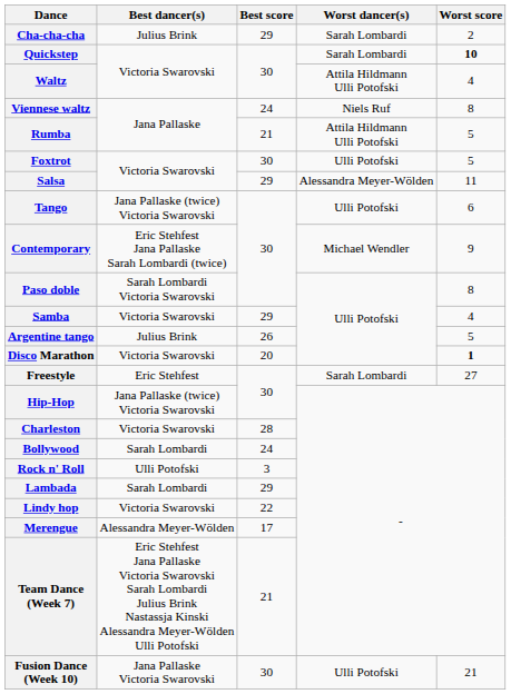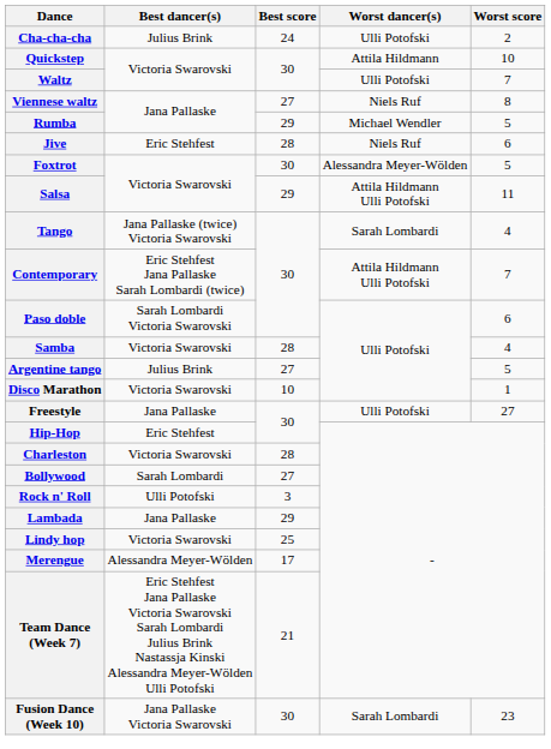 <table class="wikitable sortable center">
 <tr>
 <th>Dance</th>
 <th>Best dancer(s)</th>
 <th>Best score</th>
 <th>Worst dancer(s)</th>
 <th>Worst score</th>
 </tr>
 <tr>
 <th><a href='#'>Cha-cha-cha</a></th>
 <td style="text-align: center;">Julius Brink</td>
-<td style="text-align: center;">29</td>
-<td style="text-align: center;">Sarah Lombardi</td>
+<td style="text-align: center;">24</td>
+<td style="text-align: center;">Ulli Potofski</td>
 <td style="text-align: center;">2</td>
 </tr>
 <tr>
 <th><a href='#'>Quickstep</a></th>
 <td rowspan="2" style="text-align: center;">Victoria Swarovski</td>
 <td rowspan="2" style="text-align: center;">30</td>
-<td style="text-align: center;">Sarah Lombardi</td>
-<td style="text-align: center;"><strong>10</strong></td>
+<td style="text-align: center;">Attila Hildmann</td>
+<td style="text-align: center;">10</td>
 </tr>
 <tr>
 <th><a href='#'>Waltz</a></th>
-<td style="text-align: center;">Attila Hildmann<br>Ulli Potofski</td>
-<td style="text-align: center;">4</td>
+<td style="text-align: center;">Ulli Potofski</td>
+<td style="text-align: center;">7</td>
 </tr>
 <tr>
 <th><a href='#'>Viennese waltz</a></th>
 <td rowspan="2" style="text-align: center;">Jana Pallaske</td>
-<td style="text-align: center;">24</td>
+<td style="text-align: center;">27</td>
 <td style="text-align: center;">Niels Ruf</td>
 <td style="text-align: center;">8</td>
 </tr>
 <tr>
 <th><a href='#'>Rumba</a></th>
-<td style="text-align: center;">21</td>
-<td style="text-align: center;">Attila Hildmann<br>Ulli Potofski</td>
+<td style="text-align: center;">29</td>
+<td style="text-align: center;">Michael Wendler</td>
 <td style="text-align: center;">5</td>
+</tr>
+<tr>
+<th><a href='#'>Jive</a></th>
+<td style="text-align: center;">Eric Stehfest</td>
+<td style="text-align: center;">28</td>
+<td style="text-align: center;">Niels Ruf</td>
+<td style="text-align: center;">6</td>
 </tr>
 <tr>
 <th><a href='#'>Foxtrot</a></th>
 <td rowspan="2" style="text-align: center;">Victoria Swarovski</td>
 <td style="text-align: center;">30</td>
-<td style="text-align: center;">Ulli Potofski</td>
+<td style="text-align: center;">Alessandra Meyer-Wölden</td>
 <td style="text-align: center;">5</td>
 </tr>
 <tr>
 <th><a href='#'>Salsa</a></th>
 <td style="text-align: center;">29</td>
-<td style="text-align: center;">Alessandra Meyer-Wölden</td>
+<td style="text-align: center;">Attila Hildmann<br>Ulli Potofski</td>
 <td style="text-align: center;">11</td>
 </tr>
 <tr>
 <th><a href='#'>Tango</a></th>
 <td style="text-align: center;">Jana Pallaske (twice)<br>Victoria Swarovski</td>
 <td rowspan="3" style="text-align: center;">30</td>
-<td style="text-align: center;">Ulli Potofski</td>
-<td style="text-align: center;">6</td>
+<td style="text-align: center;">Sarah Lombardi</td>
+<td style="text-align: center;">4</td>
 </tr>
 <tr>
 <th><a href='#'>Contemporary</a></th>
 <td style="text-align: center;">Eric Stehfest<br>Jana Pallaske<br>Sarah Lombardi (twice)</td>
-<td style="text-align: center;">Michael Wendler</td>
-<td style="text-align: center;">9</td>
+<td style="text-align: center;">Attila Hildmann<br>Ulli Potofski</td>
+<td style="text-align: center;">7</td>
 </tr>
 <tr>
 <th><a href='#'>Paso doble</a></th>
 <td style="text-align: center;">Sarah Lombardi<br>Victoria Swarovski</td>
 <td rowspan="4" style="text-align: center;">Ulli Potofski</td>
-<td style="text-align: center;">8</td>
+<td style="text-align: center;">6</td>
 </tr>
 <tr>
 <th><a href='#'>Samba</a></th>
 <td style="text-align: center;">Victoria Swarovski</td>
-<td style="text-align: center;">29</td>
+<td style="text-align: center;">28</td>
 <td style="text-align: center;">4</td>
 </tr>
 <tr>
 <th><a href='#'>Argentine tango</a></th>
 <td style="text-align: center;">Julius Brink</td>
-<td style="text-align: center;">26</td>
+<td style="text-align: center;">27</td>
 <td style="text-align: center;">5</td>
 </tr>
 <tr>
 <th><a href='#'>Disco</a> Marathon</th>
 <td style="text-align: center;">Victoria Swarovski</td>
-<td style="text-align: center;">20</td>
-<td style="text-align: center;"><strong>1</strong></td>
+<td style="text-align: center;">10</td>
+<td style="text-align: center;">1</td>
 </tr>
 <tr>
 <th>Freestyle</th>
-<td style="text-align: center;">Eric Stehfest</td>
+<td style="text-align: center;">Jana Pallaske</td>
 <td rowspan="2" style="text-align: center;">30</td>
-<td style="text-align: center;">Sarah Lombardi</td>
+<td style="text-align: center;">Ulli Potofski</td>
 <td style="text-align: center;">27</td>
 </tr>
 <tr>
 <th><a href='#'>Hip-Hop</a></th>
-<td style="text-align: center;">Jana Pallaske (twice)<br>Victoria Swarovski</td>
+<td style="text-align: center;">Eric Stehfest</td>
 <td colspan="2" rowspan="8" style="text-align: center;">-</td>
 </tr>
 <tr>
 <th><a href='#'>Charleston</a></th>
 <td style="text-align: center;">Victoria Swarovski</td>
 <td style="text-align: center;">28</td>
 </tr>
 <tr>
 <th><a href='#'>Bollywood</a></th>
 <td style="text-align: center;">Sarah Lombardi</td>
-<td style="text-align: center;">24</td>
+<td style="text-align: center;">27</td>
 </tr>
 <tr>
 <th><a href='#'>Rock n' Roll</a></th>
 <td style="text-align: center;">Ulli Potofski</td>
 <td style="text-align: center;">3</td>
 </tr>
 <tr>
 <th><a href='#'>Lambada</a></th>
-<td style="text-align: center;">Sarah Lombardi</td>
+<td style="text-align: center;">Jana Pallaske</td>
 <td style="text-align: center;">29</td>
 </tr>
 <tr>
 <th><a href='#'>Lindy hop</a></th>
 <td style="text-align: center;">Victoria Swarovski</td>
-<td style="text-align: center;">22</td>
+<td style="text-align: center;">25</td>
 </tr>
 <tr>
 <th><a href='#'>Merengue</a></th>
 <td style="text-align: center;">Alessandra Meyer-Wölden</td>
 <td style="text-align: center;">17</td>
 </tr>
 <tr>
 <th>Team Dance<br>(Week 7)</th>
 <td style="text-align: center;">Eric Stehfest<br>Jana Pallaske<br>Victoria Swarovski<br>Sarah Lombardi<br>Julius Brink<br>Nastassja Kinski<br>Alessandra Meyer-Wölden<br>Ulli Potofski</td>
 <td style="text-align: center;">21</td>
 </tr>
 <tr>
 <th>Fusion Dance<br>(Week 10)</th>
 <td style="text-align: center;">Jana Pallaske<br>Victoria Swarovski</td>
 <td style="text-align: center;">30</td>
-<td style="text-align: center;">Ulli Potofski</td>
-<td style="text-align: center;">21</td>
+<td style="text-align: center;">Sarah Lombardi</td>
+<td style="text-align: center;">23</td>
 </tr>
 </table>
